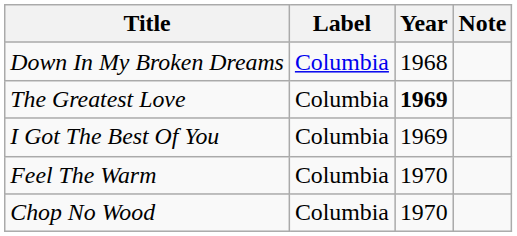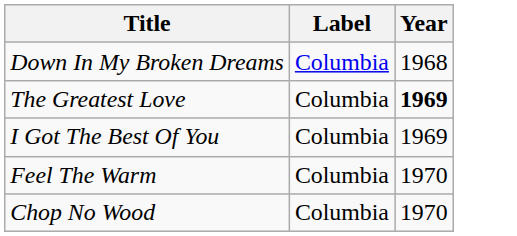 <table class="wikitable">
 <tr>
 <th>Title</th>
 <th>Label</th>
 <th>Year</th>
-<th>Note</th>
 </tr>
 <tr>
 <td><em>Down In My Broken Dreams</em></td>
 <td><a href='#'>Columbia</a></td>
 <td>1968</td>
-<td></td>
 </tr>
 <tr>
 <td><em>The Greatest Love</em></td>
 <td>Columbia</td>
 <td><strong>1969</strong></td>
-<td></td>
 </tr>
 <tr>
 <td><em>I Got The Best Of You</em></td>
 <td>Columbia</td>
 <td>1969</td>
-<td></td>
 </tr>
 <tr>
 <td><em>Feel The Warm</em></td>
 <td>Columbia</td>
 <td>1970</td>
-<td></td>
 </tr>
 <tr>
 <td><em>Chop No Wood</em></td>
 <td>Columbia</td>
 <td>1970</td>
-<td></td>
 </tr>
 </table>
